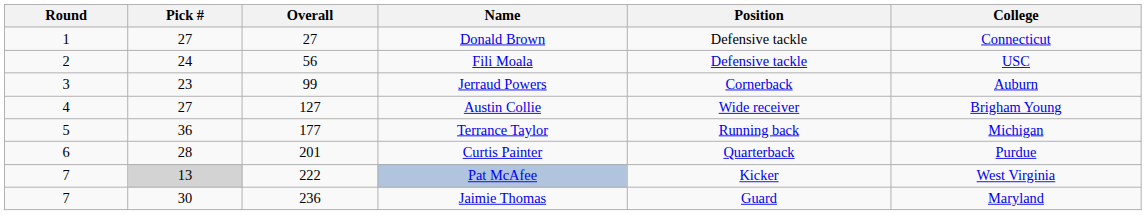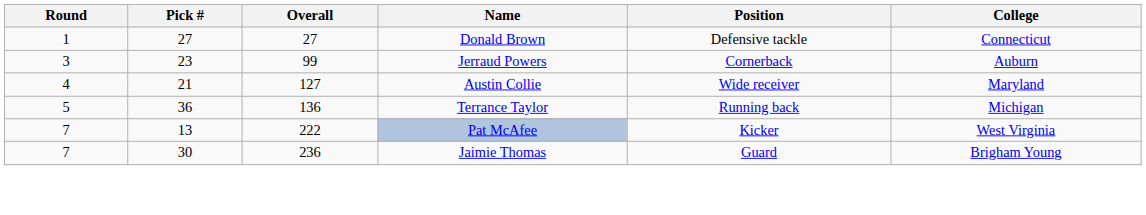 <table class="wikitable sortable sortable" style="width: 100%; text-align:center">
 <tr>
 <th>Round</th>
 <th>Pick #</th>
 <th>Overall</th>
 <th>Name</th>
 <th>Position</th>
 <th>College</th>
 </tr>
 <tr>
 <td>1</td>
 <td>27</td>
 <td>27</td>
 <td><a href='#'>Donald Brown</a></td>
 <td>Defensive tackle</td>
 <td><a href='#'>Connecticut</a></td>
 </tr>
 <tr>
-<td>2</td>
-<td>24</td>
-<td>56</td>
-<td><a href='#'>Fili Moala</a></td>
-<td><a href='#'>Defensive tackle</a></td>
-<td><a href='#'>USC</a></td>
-</tr>
-<tr>
 <td>3</td>
 <td>23</td>
 <td>99</td>
 <td><a href='#'>Jerraud Powers</a></td>
 <td><a href='#'>Cornerback</a></td>
 <td><a href='#'>Auburn</a></td>
 </tr>
 <tr>
 <td>4</td>
-<td>27</td>
+<td>21</td>
 <td>127</td>
 <td><a href='#'>Austin Collie</a></td>
 <td><a href='#'>Wide receiver</a></td>
-<td><a href='#'>Brigham Young</a></td>
+<td><a href='#'>Maryland</a></td>
 </tr>
 <tr>
 <td>5</td>
 <td>36</td>
-<td>177</td>
+<td>136</td>
 <td><a href='#'>Terrance Taylor</a></td>
 <td><a href='#'>Running back</a></td>
 <td><a href='#'>Michigan</a></td>
 </tr>
 <tr>
-<td>6</td>
-<td>28</td>
-<td>201</td>
-<td><a href='#'>Curtis Painter</a></td>
-<td><a href='#'>Quarterback</a></td>
-<td><a href='#'>Purdue</a></td>
-</tr>
-<tr>
 <td>7</td>
-<td style="background: lightgrey;">13</td>
+<td>13</td>
 <td>222</td>
 <td bgcolor=lightsteelblue><a href='#'>Pat McAfee</a></td>
 <td><a href='#'>Kicker</a></td>
 <td><a href='#'>West Virginia</a></td>
 </tr>
 <tr>
 <td>7</td>
 <td>30</td>
 <td>236</td>
 <td><a href='#'>Jaimie Thomas</a></td>
 <td><a href='#'>Guard</a></td>
-<td><a href='#'>Maryland</a></td>
+<td><a href='#'>Brigham Young</a></td>
 </tr>
 </table>
